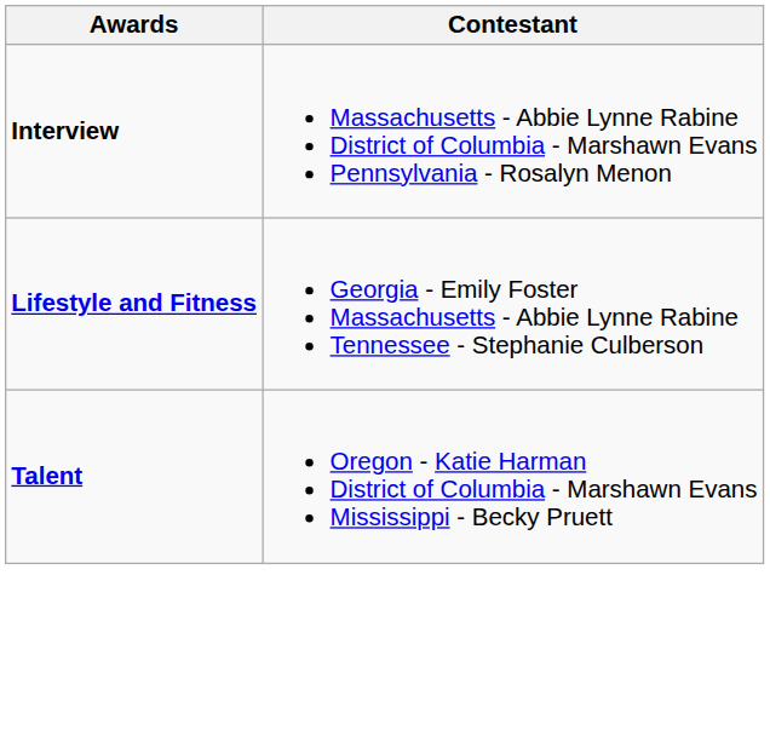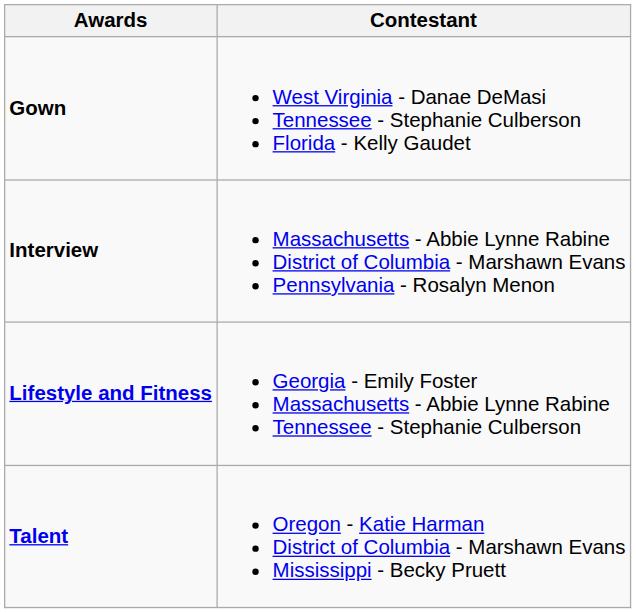 <table class="wikitable">
 <tr>
 <th>Awards</th>
 <th>Contestant</th>
+</tr>
+<tr>
+<td><strong>Gown</strong></td>
+<td><br><ul><li> <a href='#'>West Virginia</a> - Danae DeMasi</li><li> <a href='#'>Tennessee</a> - Stephanie Culberson</li><li> <a href='#'>Florida</a> - Kelly Gaudet</li></ul></td>
 </tr>
 <tr>
 <td><strong>Interview</strong></td>
 <td><br><ul><li> <a href='#'>Massachusetts</a> - Abbie Lynne Rabine</li><li> <a href='#'>District of Columbia</a> - Marshawn Evans</li><li> <a href='#'>Pennsylvania</a> - Rosalyn Menon</li></ul></td>
 </tr>
 <tr>
 <td><strong><a href='#'>Lifestyle and Fitness</a></strong></td>
 <td><br><ul><li> <a href='#'>Georgia</a> - Emily Foster</li><li> <a href='#'>Massachusetts</a> - Abbie Lynne Rabine</li><li> <a href='#'>Tennessee</a> - Stephanie Culberson</li></ul></td>
 </tr>
 <tr>
 <td><strong><a href='#'>Talent</a></strong></td>
 <td><br><ul><li> <a href='#'>Oregon</a> - <a href='#'>Katie Harman</a></li><li> <a href='#'>District of Columbia</a> - Marshawn Evans</li><li> <a href='#'>Mississippi</a> - Becky Pruett</li></ul></td>
 </tr>
 </table>
